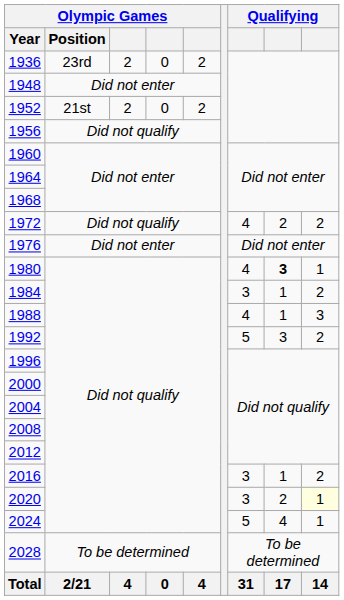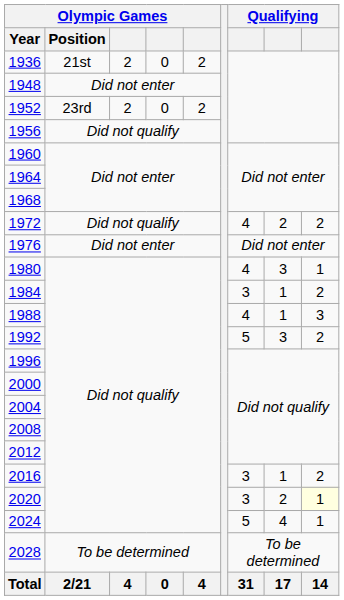 <table class="wikitable" style="text-align: center;font-size:90%;">
 <tr>
 <th colspan=5><a href='#'>Olympic Games</a></th>
 <th rowspan=25></th>
 <th colspan=3><a href='#'>Qualifying</a></th>
 </tr>
 <tr>
 <th>Year</th>
 <th>Position</th>
 <th width=30></th>
 <th width=30></th>
 <th width=30></th>
 <th width=30></th>
 <th width=30></th>
 <th width=30></th>
 </tr>
 <tr>
 <td> <a href='#'>1936</a></td>
-<td>23rd</td>
+<td>21st</td>
 <td>2</td>
 <td>0</td>
 <td>2</td>
 </tr>
 <tr>
 <td> <a href='#'>1948</a></td>
 <td colspan=4><em>Did not enter</em></td>
 </tr>
 <tr>
 <td> <a href='#'>1952</a></td>
-<td>21st</td>
+<td>23rd</td>
 <td>2</td>
 <td>0</td>
 <td>2</td>
 </tr>
 <tr>
 <td> <a href='#'>1956</a></td>
 <td colspan=4><em>Did not qualify</em></td>
 </tr>
 <tr>
 <td> <a href='#'>1960</a></td>
 <td colspan=4 rowspan=3><em>Did not enter</em></td>
 <td colspan=3 rowspan=3><em>Did not enter</em></td>
 </tr>
 <tr>
 <td> <a href='#'>1964</a></td>
 </tr>
 <tr>
 <td> <a href='#'>1968</a></td>
 </tr>
 <tr>
 <td> <a href='#'>1972</a></td>
 <td colspan=4><em>Did not qualify</em></td>
 <td>4</td>
 <td>2</td>
 <td>2</td>
 </tr>
 <tr>
 <td> <a href='#'>1976</a></td>
 <td colspan=4><em>Did not enter</em></td>
 <td colspan=3><em>Did not enter</em></td>
 </tr>
 <tr>
 <td> <a href='#'>1980</a></td>
 <td colspan=4 rowspan=12><em>Did not qualify</em></td>
 <td>4</td>
-<td><strong>3</strong></td>
+<td>3</td>
 <td>1</td>
 </tr>
 <tr>
 <td> <a href='#'>1984</a></td>
 <td>3</td>
 <td>1</td>
 <td>2</td>
 </tr>
 <tr>
 <td> <a href='#'>1988</a></td>
 <td>4</td>
 <td>1</td>
 <td>3</td>
 </tr>
 <tr>
 <td> <a href='#'>1992</a></td>
 <td>5</td>
 <td>3</td>
 <td>2</td>
 </tr>
 <tr>
 <td> <a href='#'>1996</a></td>
 <td colspan=3 rowspan=5><em>Did not qualify</em></td>
 </tr>
 <tr>
 <td> <a href='#'>2000</a></td>
 </tr>
 <tr>
 <td> <a href='#'>2004</a></td>
 </tr>
 <tr>
 <td> <a href='#'>2008</a></td>
 </tr>
 <tr>
 <td> <a href='#'>2012</a></td>
 </tr>
 <tr>
 <td> <a href='#'>2016</a></td>
 <td>3</td>
 <td>1</td>
 <td>2</td>
 </tr>
 <tr>
 <td> <a href='#'>2020</a></td>
 <td>3</td>
 <td>2</td>
 <td style="background: lightyellow;">1</td>
 </tr>
 <tr>
 <td> <a href='#'>2024</a></td>
 <td>5</td>
 <td>4</td>
 <td>1</td>
 </tr>
 <tr>
 <td> <a href='#'>2028</a></td>
 <td colspan=4><em>To be determined</em></td>
 <td colspan=3><em>To be determined</em></td>
 </tr>
 <tr>
 <th>Total</th>
 <th>2/21</th>
 <th>4</th>
 <th>0</th>
 <th>4</th>
 <th>31</th>
 <th>17</th>
 <th>14</th>
 </tr>
 </table>
